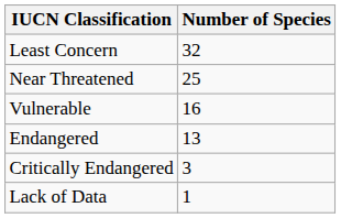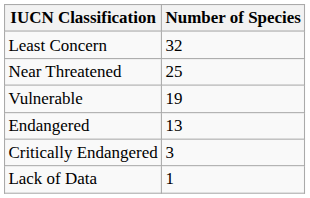 <table class="wikitable">
 <tr>
 <th>IUCN Classification</th>
 <th>Number of Species</th>
 </tr>
 <tr>
 <td>Least Concern</td>
 <td>32</td>
 </tr>
 <tr>
 <td>Near Threatened</td>
 <td>25</td>
 </tr>
 <tr>
 <td>Vulnerable</td>
-<td>16</td>
+<td>19</td>
 </tr>
 <tr>
 <td>Endangered</td>
 <td>13</td>
 </tr>
 <tr>
 <td>Critically Endangered</td>
 <td>3</td>
 </tr>
 <tr>
 <td>Lack of Data</td>
 <td>1</td>
 </tr>
 </table>
